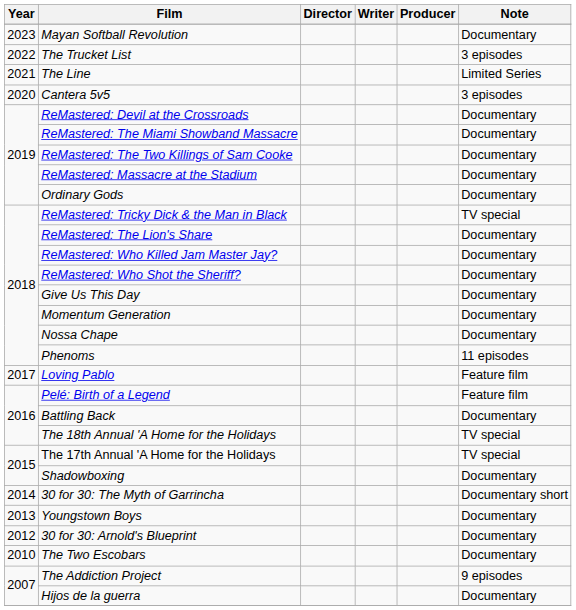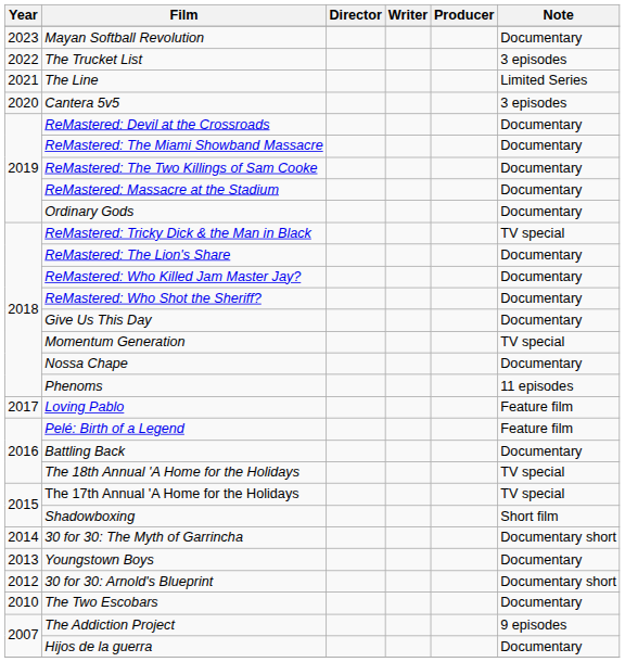 <table class="wikitable sortable" style="text-align:left">
 <tr>
 <th>Year</th>
 <th>Film</th>
 <th>Director</th>
 <th>Writer</th>
 <th>Producer</th>
 <th>Note</th>
 </tr>
 <tr>
 </tr>
 <tr>
 <td>2023</td>
 <td><em>Mayan Softball Revolution</em></td>
 <td></td>
 <td></td>
 <td></td>
 <td>Documentary</td>
 </tr>
 <tr>
 <td>2022</td>
 <td><em>The Trucket List</em></td>
 <td></td>
 <td></td>
 <td></td>
 <td>3 episodes</td>
 </tr>
 <tr>
 <td>2021</td>
 <td><em>The Line</em></td>
 <td></td>
 <td></td>
 <td></td>
 <td>Limited Series</td>
 </tr>
 <tr>
 <td>2020</td>
 <td><em>Cantera 5v5</em></td>
 <td></td>
 <td></td>
 <td></td>
 <td>3 episodes</td>
 </tr>
 <tr>
 <td rowspan="5">2019</td>
 <td><em><a href='#'>ReMastered: Devil at the Crossroads</a></em></td>
 <td></td>
 <td></td>
 <td></td>
 <td>Documentary</td>
 </tr>
 <tr>
 <td><em><a href='#'>ReMastered: The Miami Showband Massacre</a></em></td>
 <td></td>
 <td></td>
 <td></td>
 <td>Documentary</td>
 </tr>
 <tr>
 <td><em><a href='#'>ReMastered: The Two Killings of Sam Cooke</a></em></td>
 <td></td>
 <td></td>
 <td></td>
 <td>Documentary</td>
 </tr>
 <tr>
 <td><em><a href='#'>ReMastered: Massacre at the Stadium</a></em></td>
 <td></td>
 <td></td>
 <td></td>
 <td>Documentary</td>
 </tr>
 <tr>
 <td><em>Ordinary Gods</em></td>
 <td></td>
 <td></td>
 <td></td>
 <td>Documentary</td>
 </tr>
 <tr>
 <td rowspan="8">2018</td>
 <td><em><a href='#'>ReMastered: Tricky Dick & the Man in Black</a></em></td>
 <td></td>
 <td></td>
 <td></td>
 <td>TV special</td>
 </tr>
 <tr>
 <td><em><a href='#'>ReMastered: The Lion's Share</a></em></td>
 <td></td>
 <td></td>
 <td></td>
 <td>Documentary</td>
 </tr>
 <tr>
 <td><em><a href='#'>ReMastered: Who Killed Jam Master Jay?</a></em></td>
 <td></td>
 <td></td>
 <td></td>
 <td>Documentary</td>
 </tr>
 <tr>
 <td><em><a href='#'>ReMastered: Who Shot the Sheriff?</a></em></td>
 <td></td>
 <td></td>
 <td></td>
 <td>Documentary</td>
 </tr>
 <tr>
 <td><em>Give Us This Day</em></td>
 <td></td>
 <td></td>
 <td></td>
 <td>Documentary</td>
 </tr>
 <tr>
 <td><em>Momentum Generation</em></td>
 <td></td>
 <td></td>
 <td></td>
-<td>Documentary</td>
+<td>TV special</td>
 </tr>
 <tr>
 <td><em>Nossa Chape</em></td>
 <td></td>
 <td></td>
 <td></td>
 <td>Documentary</td>
 </tr>
 <tr>
 <td><em>Phenoms</em></td>
 <td></td>
 <td></td>
 <td></td>
 <td>11 episodes</td>
 </tr>
 <tr>
 <td>2017</td>
 <td><em><a href='#'>Loving Pablo</a></em></td>
 <td></td>
 <td></td>
 <td></td>
 <td>Feature film</td>
 </tr>
 <tr>
 <td rowspan="3">2016</td>
 <td><em><a href='#'>Pelé: Birth of a Legend</a></em></td>
 <td></td>
 <td></td>
 <td></td>
 <td>Feature film</td>
 </tr>
 <tr>
 <td><em>Battling Back</em></td>
 <td></td>
 <td></td>
 <td></td>
 <td>Documentary</td>
 </tr>
 <tr>
 <td><em>The 18th Annual 'A Home for the Holidays<strong></td>
 <td></td>
 <td></td>
 <td></td>
 <td>TV special</td>
 </tr>
 <tr>
 <td rowspan="2">2015</td>
 <td></em>The 17th Annual 'A Home for the Holidays</strong></td>
 <td></td>
 <td></td>
 <td></td>
 <td>TV special</td>
 </tr>
 <tr>
 <td><em>Shadowboxing</em></td>
 <td></td>
 <td></td>
 <td></td>
-<td>Documentary</td>
+<td>Short film</td>
 </tr>
 <tr>
 <td>2014</td>
 <td><em>30 for 30: The Myth of Garrincha</em></td>
 <td></td>
 <td></td>
 <td></td>
 <td>Documentary short</td>
 </tr>
 <tr>
 <td>2013</td>
 <td><em>Youngstown Boys</em></td>
 <td></td>
 <td></td>
 <td></td>
 <td>Documentary</td>
 </tr>
 <tr>
 <td>2012</td>
 <td><em>30 for 30: Arnold's Blueprint</em></td>
 <td></td>
 <td></td>
 <td></td>
-<td>Documentary</td>
+<td>Documentary short</td>
 </tr>
 <tr>
 <td>2010</td>
 <td><em>The Two Escobars</em></td>
 <td></td>
 <td></td>
 <td></td>
 <td>Documentary</td>
 </tr>
 <tr>
 <td rowspan="2">2007</td>
 <td><em>The Addiction Project</em></td>
 <td></td>
 <td></td>
 <td></td>
 <td>9 episodes</td>
 </tr>
 <tr>
 <td><em>Hijos de la guerra</em></td>
 <td></td>
 <td></td>
 <td></td>
 <td>Documentary</td>
 </tr>
 <tr>
 </tr>
 </table>
